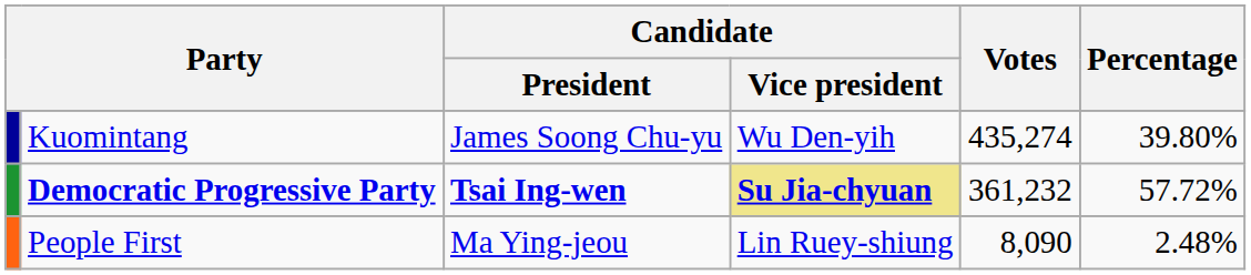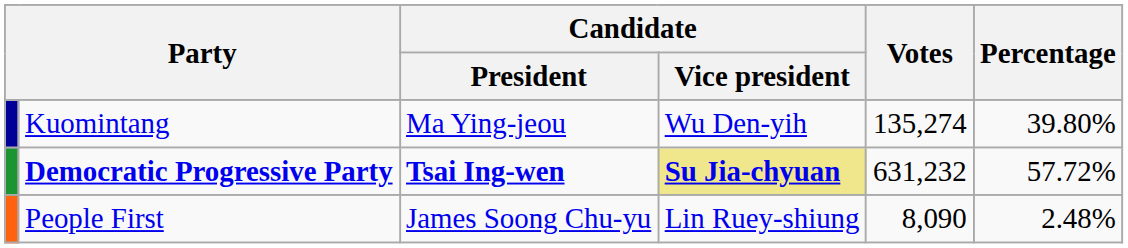 <table class="wikitable" style="text-align:right; font-size: 95%;">
 <tr>
 <th rowspan="2" colspan="2">Party</th>
 <th colspan="2">Candidate</th>
 <th rowspan="2">Votes</th>
 <th rowspan="2">Percentage</th>
 </tr>
 <tr>
 <th>President</th>
 <th>Vice president</th>
 </tr>
 <tr>
 <td style="background:#009;"></td>
 <td align=left><a href='#'>Kuomintang</a></td>
-<td align=left><a href='#'>James Soong Chu-yu</a></td>
+<td align=left><a href='#'>Ma Ying-jeou</a></td>
 <td align=left><a href='#'>Wu Den-yih</a></td>
-<td align=right>435,274</td>
+<td align=right>135,274</td>
 <td align=right>39.80%</td>
 </tr>
 <tr>
 <td style="background:#1b9431;"></td>
 <td align=left><strong><a href='#'>Democratic Progressive Party</a></strong></td>
 <td align=left><strong><a href='#'>Tsai Ing-wen</a></strong></td>
 <td align=left style="background: khaki;"><strong><a href='#'>Su Jia-chyuan</a></strong></td>
-<td align=right>361,232</td>
+<td align=right>631,232</td>
 <td align=right>57.72%</td>
 </tr>
 <tr>
 <td style="background:#FF6310;"></td>
 <td align=left><a href='#'>People First</a></td>
-<td align=left><a href='#'>Ma Ying-jeou</a></td>
+<td align=left><a href='#'>James Soong Chu-yu</a></td>
 <td align=left><a href='#'>Lin Ruey-shiung</a></td>
 <td align=right>8,090</td>
 <td align=right>2.48%</td>
 </tr>
 </table>
